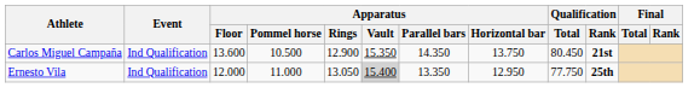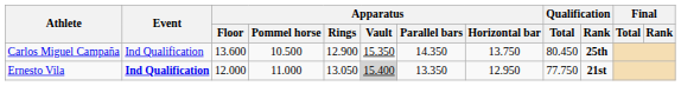 <table class="wikitable" style="font-size:90%">
 <tr>
 <th rowspan="2">Athlete</th>
 <th rowspan="2">Event</th>
 <th colspan = "6">Apparatus</th>
 <th colspan = "2">Qualification</th>
 <th colspan = "2">Final</th>
 </tr>
 <tr>
 <th>Floor</th>
 <th>Pommel horse</th>
 <th>Rings</th>
 <th>Vault</th>
 <th>Parallel bars</th>
 <th>Horizontal bar</th>
 <th>Total</th>
 <th>Rank</th>
 <th>Total</th>
 <th>Rank</th>
 </tr>
 <tr>
 <td><a href='#'>Carlos Miguel Campaña</a></td>
 <td><a href='#'>Ind Qualification</a></td>
 <td align=center>13.600</td>
 <td align=center>10.500</td>
 <td align=center>12.900</td>
 <td align=center><u>15.350</u></td>
 <td align=center>14.350</td>
 <td align=center>13.750</td>
 <td align=center>80.450</td>
-<td align=center><strong>21st</strong></td>
+<td align=center><strong>25th</strong></td>
 <td align=center bgcolor=wheat colspan=2></td>
 </tr>
 <tr>
 <td><a href='#'>Ernesto Vila</a></td>
-<td><a href='#'>Ind Qualification</a></td>
+<td><strong><a href='#'>Ind Qualification</a></strong></td>
 <td align=center>12.000</td>
 <td align=center>11.000</td>
 <td align=center>13.050</td>
 <td align=center style="background: lightgrey;"><u>15.400</u></td>
 <td align=center>13.350</td>
 <td align=center>12.950</td>
 <td align=center>77.750</td>
-<td align=center><strong>25th</strong></td>
+<td align=center><strong>21st</strong></td>
 <td align=center bgcolor=wheat colspan=2></td>
 </tr>
 </table>
